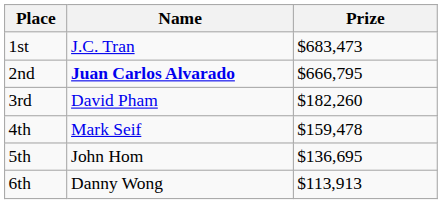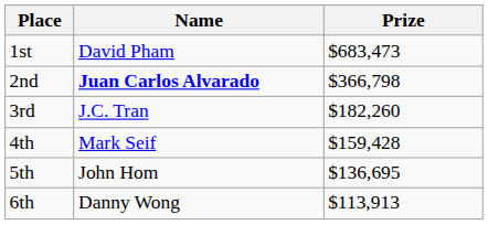 <table class="wikitable">
 <tr>
 <th width="50">Place</th>
 <th width="200">Name</th>
 <th width="125">Prize</th>
 </tr>
 <tr>
 <td>1st</td>
-<td><a href='#'>J.C. Tran</a></td>
+<td><a href='#'>David Pham</a></td>
 <td>$683,473</td>
 </tr>
 <tr>
 <td>2nd</td>
 <td><strong><a href='#'>Juan Carlos Alvarado</a></strong></td>
-<td>$666,795</td>
+<td>$366,798</td>
 </tr>
 <tr>
 <td>3rd</td>
-<td><a href='#'>David Pham</a></td>
+<td><a href='#'>J.C. Tran</a></td>
 <td>$182,260</td>
 </tr>
 <tr>
 <td>4th</td>
 <td><a href='#'>Mark Seif</a></td>
-<td>$159,478</td>
+<td>$159,428</td>
 </tr>
 <tr>
 <td>5th</td>
 <td>John Hom</td>
 <td>$136,695</td>
 </tr>
 <tr>
 <td>6th</td>
 <td>Danny Wong</td>
 <td>$113,913</td>
 </tr>
 </table>
